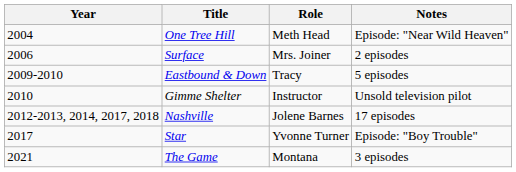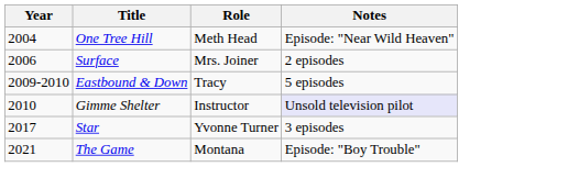 <table class="wikitable sortable">
 <tr>
 <th>Year</th>
 <th>Title</th>
 <th>Role</th>
 <th>Notes</th>
 </tr>
 <tr>
 <td>2004</td>
 <td><em><a href='#'>One Tree Hill</a> </em></td>
 <td>Meth Head</td>
 <td>Episode: "Near Wild Heaven"</td>
 </tr>
 <tr>
 <td>2006</td>
 <td><em><a href='#'>Surface</a> </em></td>
 <td>Mrs. Joiner</td>
 <td>2 episodes</td>
 </tr>
 <tr>
 <td>2009-2010</td>
 <td><em><a href='#'>Eastbound & Down</a> </em></td>
 <td>Tracy</td>
 <td>5 episodes</td>
 </tr>
 <tr>
 <td>2010</td>
 <td><em>Gimme Shelter</em></td>
 <td>Instructor</td>
-<td>Unsold television pilot</td>
-</tr>
-<tr>
-<td>2012-2013, 2014, 2017, 2018</td>
-<td><em><a href='#'>Nashville</a> </em></td>
-<td>Jolene Barnes</td>
-<td>17 episodes</td>
+<td style="background: lavender;">Unsold television pilot</td>
 </tr>
 <tr>
 <td>2017</td>
 <td><em><a href='#'>Star</a></em></td>
 <td>Yvonne Turner</td>
-<td>Episode: "Boy Trouble"</td>
+<td>3 episodes</td>
 </tr>
 <tr>
 <td>2021</td>
 <td><em><a href='#'>The Game</a></em></td>
 <td>Montana</td>
-<td>3 episodes</td>
+<td>Episode: "Boy Trouble"</td>
 </tr>
 </table>
